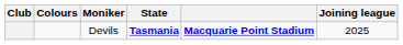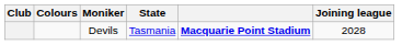 <table class=wikitable style=text-align:center>
 <tr>
 <th>Club</th>
 <th>Colours</th>
 <th>Moniker</th>
 <th>State</th>
 <th></th>
 <th>Joining league</th>
 </tr>
 <tr>
 <th></th>
 <td></td>
 <td>Devils</td>
-<td align=left><strong><a href='#'>Tasmania</a></strong></td>
+<td align=left><a href='#'>Tasmania</a></td>
 <td><strong><a href='#'>Macquarie Point Stadium</a></strong></td>
-<td>2025</td>
+<td>2028</td>
 </tr>
 </table>
